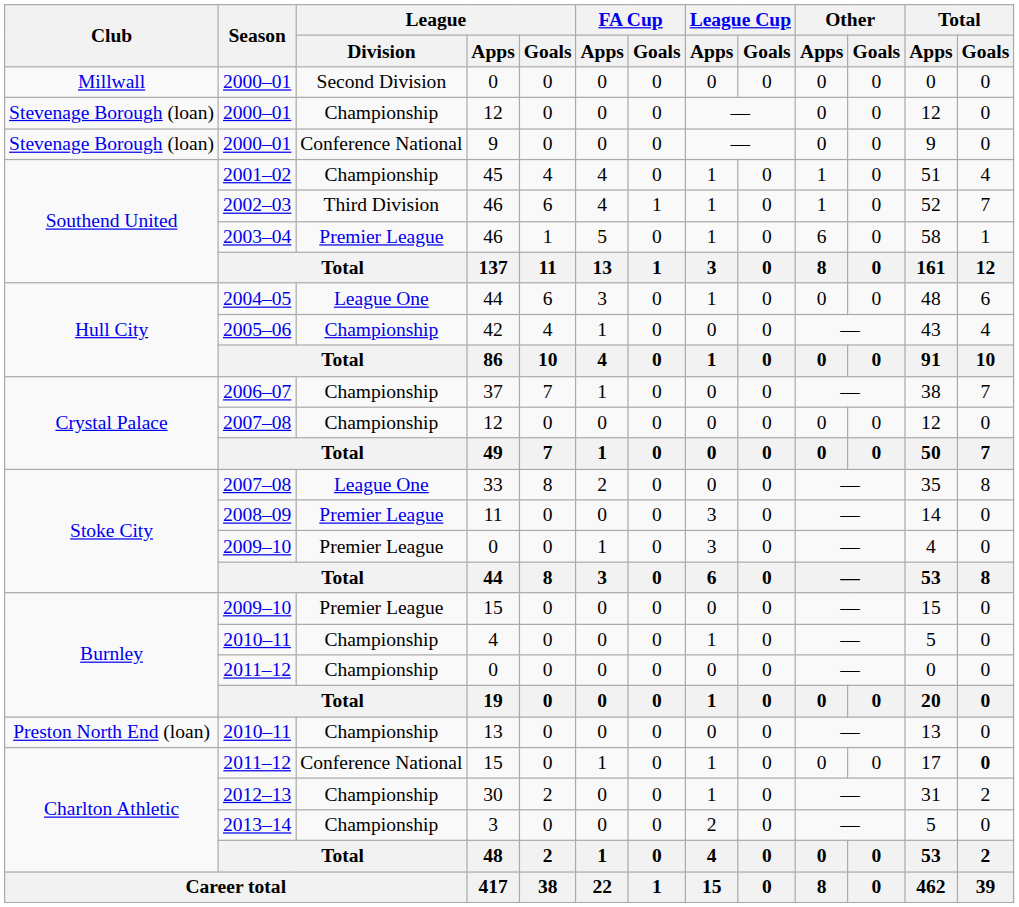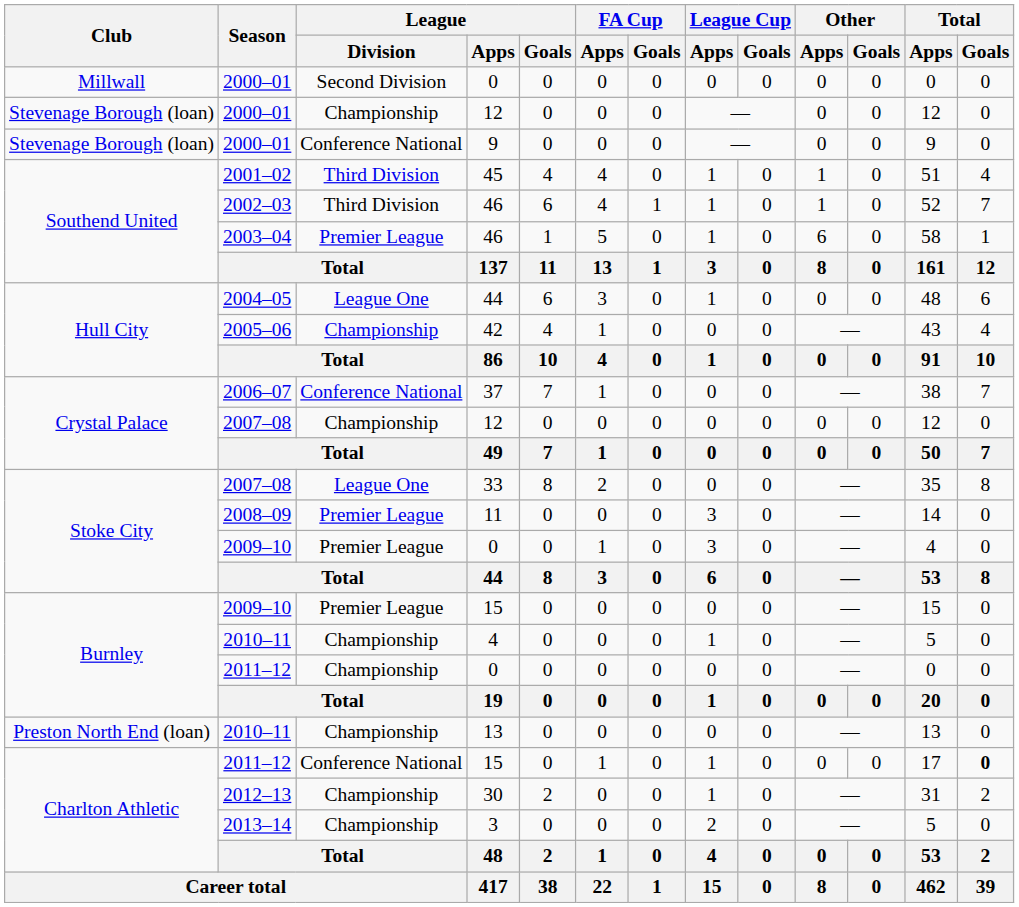 <table class="wikitable" style="text-align:center">
 <tr>
 <th rowspan="2">Club</th>
 <th rowspan="2">Season</th>
 <th colspan="3">League</th>
 <th colspan="2"><a href='#'>FA Cup</a></th>
 <th colspan="2"><a href='#'>League Cup</a></th>
 <th colspan="2">Other</th>
 <th colspan="2">Total</th>
 </tr>
 <tr>
 <th>Division</th>
 <th>Apps</th>
 <th>Goals</th>
 <th>Apps</th>
 <th>Goals</th>
 <th>Apps</th>
 <th>Goals</th>
 <th>Apps</th>
 <th>Goals</th>
 <th>Apps</th>
 <th>Goals</th>
 </tr>
 <tr>
 <td><a href='#'>Millwall</a></td>
 <td><a href='#'>2000–01</a></td>
 <td>Second Division</td>
 <td>0</td>
 <td>0</td>
 <td>0</td>
 <td>0</td>
 <td>0</td>
 <td>0</td>
 <td>0</td>
 <td>0</td>
 <td>0</td>
 <td>0</td>
 </tr>
 <tr>
 <td><a href='#'>Stevenage Borough</a> (loan)</td>
 <td><a href='#'>2000–01</a></td>
 <td>Championship</td>
 <td>12</td>
 <td>0</td>
 <td>0</td>
 <td>0</td>
 <td colspan="2">—</td>
 <td>0</td>
 <td>0</td>
 <td>12</td>
 <td>0</td>
 </tr>
 <tr>
 <td><a href='#'>Stevenage Borough</a> (loan)</td>
 <td><a href='#'>2000–01</a></td>
 <td>Conference National</td>
 <td>9</td>
 <td>0</td>
 <td>0</td>
 <td>0</td>
 <td colspan="2">—</td>
 <td>0</td>
 <td>0</td>
 <td>9</td>
 <td>0</td>
 </tr>
 <tr>
 <td rowspan="4"><a href='#'>Southend United</a></td>
 <td><a href='#'>2001–02</a></td>
-<td>Championship</td>
+<td><a href='#'>Third Division</a></td>
 <td>45</td>
 <td>4</td>
 <td>4</td>
 <td>0</td>
 <td>1</td>
 <td>0</td>
 <td>1</td>
 <td>0</td>
 <td>51</td>
 <td>4</td>
 </tr>
 <tr>
 <td><a href='#'>2002–03</a></td>
 <td>Third Division</td>
 <td>46</td>
 <td>6</td>
 <td>4</td>
 <td>1</td>
 <td>1</td>
 <td>0</td>
 <td>1</td>
 <td>0</td>
 <td>52</td>
 <td>7</td>
 </tr>
 <tr>
 <td><a href='#'>2003–04</a></td>
 <td><a href='#'>Premier League</a></td>
 <td>46</td>
 <td>1</td>
 <td>5</td>
 <td>0</td>
 <td>1</td>
 <td>0</td>
 <td>6</td>
 <td>0</td>
 <td>58</td>
 <td>1</td>
 </tr>
 <tr>
 <th colspan="2">Total</th>
 <th>137</th>
 <th>11</th>
 <th>13</th>
 <th>1</th>
 <th>3</th>
 <th>0</th>
 <th>8</th>
 <th>0</th>
 <th>161</th>
 <th>12</th>
 </tr>
 <tr>
 <td rowspan="3"><a href='#'>Hull City</a></td>
 <td><a href='#'>2004–05</a></td>
 <td><a href='#'>League One</a></td>
 <td>44</td>
 <td>6</td>
 <td>3</td>
 <td>0</td>
 <td>1</td>
 <td>0</td>
 <td>0</td>
 <td>0</td>
 <td>48</td>
 <td>6</td>
 </tr>
 <tr>
 <td><a href='#'>2005–06</a></td>
 <td><a href='#'>Championship</a></td>
 <td>42</td>
 <td>4</td>
 <td>1</td>
 <td>0</td>
 <td>0</td>
 <td>0</td>
 <td colspan="2">—</td>
 <td>43</td>
 <td>4</td>
 </tr>
 <tr>
 <th colspan="2">Total</th>
 <th>86</th>
 <th>10</th>
 <th>4</th>
 <th>0</th>
 <th>1</th>
 <th>0</th>
 <th>0</th>
 <th>0</th>
 <th>91</th>
 <th>10</th>
 </tr>
 <tr>
 <td rowspan="3"><a href='#'>Crystal Palace</a></td>
 <td><a href='#'>2006–07</a></td>
-<td>Championship</td>
+<td><a href='#'>Conference National</a></td>
 <td>37</td>
 <td>7</td>
 <td>1</td>
 <td>0</td>
 <td>0</td>
 <td>0</td>
 <td colspan="2">—</td>
 <td>38</td>
 <td>7</td>
 </tr>
 <tr>
 <td><a href='#'>2007–08</a></td>
 <td>Championship</td>
 <td>12</td>
 <td>0</td>
 <td>0</td>
 <td>0</td>
 <td>0</td>
 <td>0</td>
 <td>0</td>
 <td>0</td>
 <td>12</td>
 <td>0</td>
 </tr>
 <tr>
 <th colspan="2">Total</th>
 <th>49</th>
 <th>7</th>
 <th>1</th>
 <th>0</th>
 <th>0</th>
 <th>0</th>
 <th>0</th>
 <th>0</th>
 <th>50</th>
 <th>7</th>
 </tr>
 <tr>
 <td rowspan="4"><a href='#'>Stoke City</a></td>
 <td><a href='#'>2007–08</a></td>
 <td><a href='#'>League One</a></td>
 <td>33</td>
 <td>8</td>
 <td>2</td>
 <td>0</td>
 <td>0</td>
 <td>0</td>
 <td colspan="2">—</td>
 <td>35</td>
 <td>8</td>
 </tr>
 <tr>
 <td><a href='#'>2008–09</a></td>
 <td><a href='#'>Premier League</a></td>
 <td>11</td>
 <td>0</td>
 <td>0</td>
 <td>0</td>
 <td>3</td>
 <td>0</td>
 <td colspan="2">—</td>
 <td>14</td>
 <td>0</td>
 </tr>
 <tr>
 <td><a href='#'>2009–10</a></td>
 <td>Premier League</td>
 <td>0</td>
 <td>0</td>
 <td>1</td>
 <td>0</td>
 <td>3</td>
 <td>0</td>
 <td colspan="2">—</td>
 <td>4</td>
 <td>0</td>
 </tr>
 <tr>
 <th colspan="2">Total</th>
 <th>44</th>
 <th>8</th>
 <th>3</th>
 <th>0</th>
 <th>6</th>
 <th>0</th>
 <th colspan="2">—</th>
 <th>53</th>
 <th>8</th>
 </tr>
 <tr>
 <td rowspan="4"><a href='#'>Burnley</a></td>
 <td><a href='#'>2009–10</a></td>
 <td>Premier League</td>
 <td>15</td>
 <td>0</td>
 <td>0</td>
 <td>0</td>
 <td>0</td>
 <td>0</td>
 <td colspan="2">—</td>
 <td>15</td>
 <td>0</td>
 </tr>
 <tr>
 <td><a href='#'>2010–11</a></td>
 <td>Championship</td>
 <td>4</td>
 <td>0</td>
 <td>0</td>
 <td>0</td>
 <td>1</td>
 <td>0</td>
 <td colspan="2">—</td>
 <td>5</td>
 <td>0</td>
 </tr>
 <tr>
 <td><a href='#'>2011–12</a></td>
 <td>Championship</td>
 <td>0</td>
 <td>0</td>
 <td>0</td>
 <td>0</td>
 <td>0</td>
 <td>0</td>
 <td colspan="2">—</td>
 <td>0</td>
 <td>0</td>
 </tr>
 <tr>
 <th colspan="2">Total</th>
 <th>19</th>
 <th>0</th>
 <th>0</th>
 <th>0</th>
 <th>1</th>
 <th>0</th>
 <th>0</th>
 <th>0</th>
 <th>20</th>
 <th>0</th>
 </tr>
 <tr>
 <td><a href='#'>Preston North End</a> (loan)</td>
 <td><a href='#'>2010–11</a></td>
 <td>Championship</td>
 <td>13</td>
 <td>0</td>
 <td>0</td>
 <td>0</td>
 <td>0</td>
 <td>0</td>
 <td colspan="2">—</td>
 <td>13</td>
 <td>0</td>
 </tr>
 <tr>
 <td rowspan="4"><a href='#'>Charlton Athletic</a></td>
 <td><a href='#'>2011–12</a></td>
 <td>Conference National</td>
 <td>15</td>
 <td>0</td>
 <td>1</td>
 <td>0</td>
 <td>1</td>
 <td>0</td>
 <td>0</td>
 <td>0</td>
 <td>17</td>
 <td><strong>0</strong></td>
 </tr>
 <tr>
 <td><a href='#'>2012–13</a></td>
 <td>Championship</td>
 <td>30</td>
 <td>2</td>
 <td>0</td>
 <td>0</td>
 <td>1</td>
 <td>0</td>
 <td colspan="2">—</td>
 <td>31</td>
 <td>2</td>
 </tr>
 <tr>
 <td><a href='#'>2013–14</a></td>
 <td>Championship</td>
 <td>3</td>
 <td>0</td>
 <td>0</td>
 <td>0</td>
 <td>2</td>
 <td>0</td>
 <td colspan="2">—</td>
 <td>5</td>
 <td>0</td>
 </tr>
 <tr>
 <th colspan="2">Total</th>
 <th>48</th>
 <th>2</th>
 <th>1</th>
 <th>0</th>
 <th>4</th>
 <th>0</th>
 <th>0</th>
 <th>0</th>
 <th>53</th>
 <th>2</th>
 </tr>
 <tr>
 <th colspan="3">Career total</th>
 <th>417</th>
 <th>38</th>
 <th>22</th>
 <th>1</th>
 <th>15</th>
 <th>0</th>
 <th>8</th>
 <th>0</th>
 <th>462</th>
 <th>39</th>
 </tr>
 </table>
